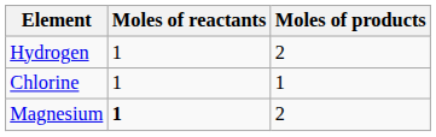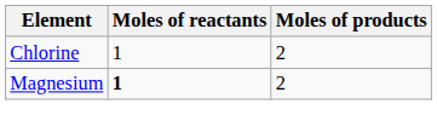 <table class="wikitable">
 <tr>
 <th>Element</th>
 <th>Moles of reactants</th>
 <th>Moles of products</th>
 </tr>
 <tr>
-<td><a href='#'>Hydrogen</a></td>
+<td><a href='#'>Chlorine</a></td>
 <td>1</td>
 <td>2</td>
-</tr>
-<tr>
-<td><a href='#'>Chlorine</a></td>
-<td>1</td>
-<td>1</td>
 </tr>
 <tr>
 <td><a href='#'>Magnesium</a></td>
 <td><strong>1</strong></td>
 <td>2</td>
 </tr>
 </table>
